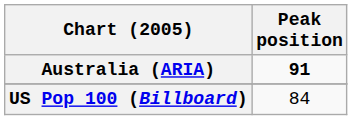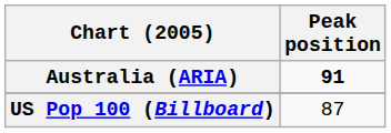 <table class="wikitable sortable plainrowheaders">
 <tr>
 <th>Chart (2005)</th>
 <th>Peak<br>position</th>
 </tr>
 <tr>
 <th scope="row">Australia (<a href='#'>ARIA</a>)</th>
 <td align="center"><strong>91</strong></td>
 </tr>
 <tr>
 </tr>
 <tr>
 </tr>
 <tr>
 </tr>
 <tr>
 <th scope="row">US <a href='#'>Pop 100</a> (<em><a href='#'>Billboard</a></em>)</th>
-<td style="text-align:center;">84</td>
+<td style="text-align:center;">87</td>
 </tr>
 </table>
